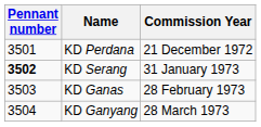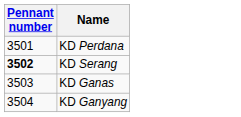 <table class="wikitable">
 <tr>
 <th><a href='#'>Pennant<br>number</a></th>
 <th>Name</th>
-<th>Commission Year</th>
 </tr>
 <tr>
 <td>3501</td>
 <td>KD <em>Perdana</em></td>
-<td>21 December 1972</td>
 </tr>
 <tr>
 <td><strong>3502</strong></td>
 <td>KD <em>Serang</em></td>
-<td>31 January 1973</td>
 </tr>
 <tr>
 <td>3503</td>
 <td>KD <em>Ganas</em></td>
-<td>28 February 1973</td>
 </tr>
 <tr>
 <td>3504</td>
 <td>KD <em>Ganyang</em></td>
-<td>28 March 1973</td>
 </tr>
 </table>
